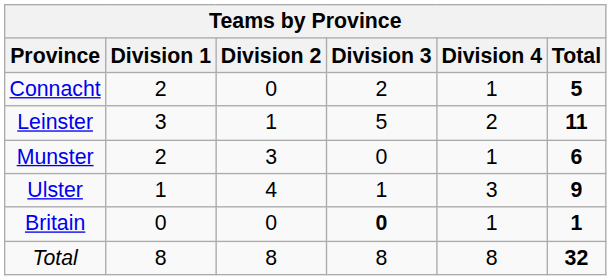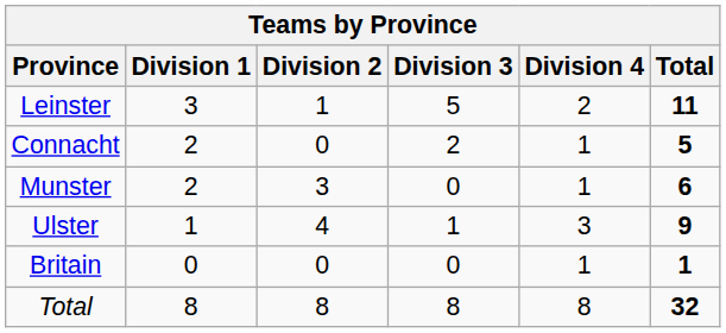 <table class="wikitable" style="text-align:center">
 <tr>
 <th colspan=6>Teams by Province</th>
 </tr>
 <tr>
 <th>Province</th>
 <th>Division 1</th>
 <th>Division 2</th>
 <th>Division 3</th>
 <th>Division 4</th>
 <th>Total</th>
 </tr>
 <tr>
+<td><a href='#'>Leinster</a></td>
+<td>3</td>
+<td>1</td>
+<td>5</td>
+<td>2</td>
+<td><strong>11</strong></td>
+</tr>
+<tr>
 <td><a href='#'>Connacht</a></td>
 <td>2</td>
 <td>0</td>
 <td>2</td>
 <td>1</td>
 <td><strong>5</strong></td>
-</tr>
-<tr>
-<td><a href='#'>Leinster</a></td>
-<td>3</td>
-<td>1</td>
-<td>5</td>
-<td>2</td>
-<td><strong>11</strong></td>
 </tr>
 <tr>
 <td><a href='#'>Munster</a></td>
 <td>2</td>
 <td>3</td>
 <td>0</td>
 <td>1</td>
 <td><strong>6</strong></td>
 </tr>
 <tr>
 <td><a href='#'>Ulster</a></td>
 <td>1</td>
 <td>4</td>
 <td>1</td>
 <td>3</td>
 <td><strong>9</strong></td>
 </tr>
 <tr>
 <td><a href='#'>Britain</a></td>
 <td>0</td>
 <td>0</td>
-<td><strong>0</strong></td>
+<td>0</td>
 <td>1</td>
 <td><strong>1</strong></td>
 </tr>
 <tr>
 <td><em>Total</em></td>
 <td>8</td>
 <td>8</td>
 <td>8</td>
 <td>8</td>
 <td><strong>32</strong></td>
 </tr>
 </table>
